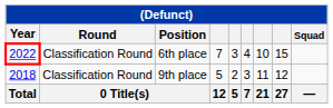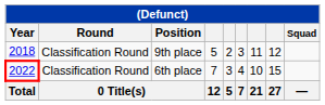 <table class="wikitable collapsible autocollapse" style="text-align: center; font-size:95%;">
 <tr>
 <th colspan=9 style="background:#0038A8; color:#FFFFFF;"><a href='#'></a> (Defunct)</th>
 </tr>
 <tr>
 <th>Year</th>
 <th>Round</th>
 <th>Position</th>
 <th></th>
 <th></th>
 <th></th>
 <th></th>
 <th></th>
 <th><small>Squad</small></th>
 </tr>
 <tr>
+<td> <a href='#'>2018</a></td>
+<td>Classification Round</td>
+<td>9th place</td>
+<td>5</td>
+<td>2</td>
+<td>3</td>
+<td>11</td>
+<td>12</td>
+<td></td>
+</tr>
+<tr>
 <td style="border: 3px solid red"> <a href='#'>2022</a></td>
 <td>Classification Round</td>
 <td>6th place</td>
 <td>7</td>
 <td>3</td>
 <td>4</td>
 <td>10</td>
 <td>15</td>
-<td></td>
-</tr>
-<tr>
-<td> <a href='#'>2018</a></td>
-<td>Classification Round</td>
-<td>9th place</td>
-<td>5</td>
-<td>2</td>
-<td>3</td>
-<td>11</td>
-<td>12</td>
 <td></td>
 </tr>
 <tr>
 <th>Total</th>
 <th colspan="2">0 Title(s)</th>
 <th>12</th>
 <th>5</th>
 <th>7</th>
 <th>21</th>
 <th>27</th>
 <th>—</th>
 </tr>
 </table>
